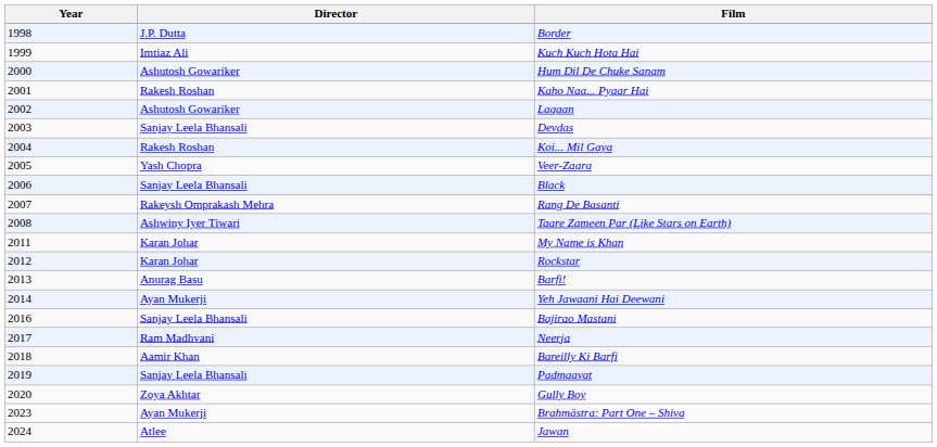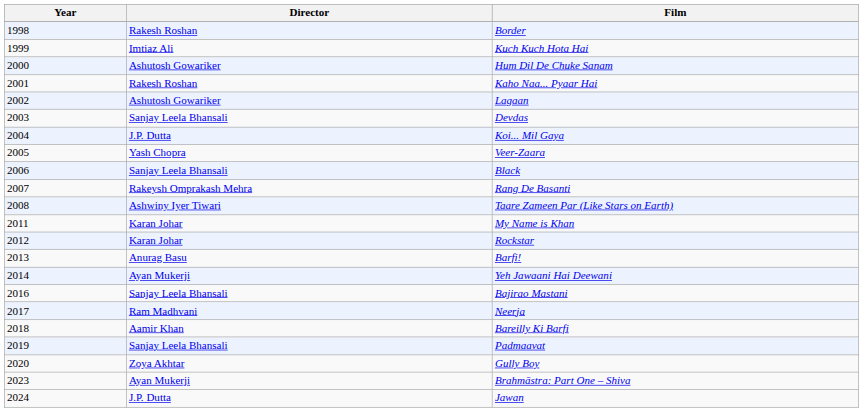 <table class="wikitable" style="width:98%;">
 <tr style="background:#bebebe;">
 <th style="width:10%;">Year</th>
 <th style="width:30%;">Director</th>
 <th style="width:30%;">Film</th>
 </tr>
 <tr>
 </tr>
 <tr bgcolor=#edf3fe>
 <td>1998</td>
-<td><a href='#'>J.P. Dutta</a></td>
+<td><a href='#'>Rakesh Roshan</a></td>
 <td><em><a href='#'>Border</a></em></td>
 </tr>
 <tr>
 <td>1999</td>
 <td><a href='#'>Imtiaz Ali</a></td>
 <td><em><a href='#'>Kuch Kuch Hota Hai</a></em></td>
 </tr>
 <tr bgcolor=#edf3fe>
 <td>2000</td>
 <td><a href='#'>Ashutosh Gowariker</a></td>
 <td><em><a href='#'>Hum Dil De Chuke Sanam</a></em></td>
 </tr>
 <tr>
 <td>2001</td>
 <td><a href='#'>Rakesh Roshan</a></td>
 <td><em><a href='#'>Kaho Naa... Pyaar Hai</a></em></td>
 </tr>
 <tr bgcolor=#edf3fe>
 <td>2002</td>
 <td><a href='#'>Ashutosh Gowariker</a></td>
 <td><em><a href='#'>Lagaan</a></em></td>
 </tr>
 <tr>
 <td>2003</td>
 <td><a href='#'>Sanjay Leela Bhansali</a></td>
 <td><em><a href='#'>Devdas</a></em></td>
 </tr>
 <tr bgcolor=#edf3fe>
 <td>2004</td>
-<td><a href='#'>Rakesh Roshan</a></td>
+<td><a href='#'>J.P. Dutta</a></td>
 <td><em><a href='#'>Koi... Mil Gaya</a></em></td>
 </tr>
 <tr>
 <td>2005</td>
 <td><a href='#'>Yash Chopra</a></td>
 <td><em><a href='#'>Veer-Zaara</a></em></td>
 </tr>
 <tr bgcolor=#edf3fe>
 <td>2006</td>
 <td><a href='#'>Sanjay Leela Bhansali</a></td>
 <td><em><a href='#'>Black</a></em></td>
 </tr>
 <tr>
 <td>2007</td>
 <td><a href='#'>Rakeysh Omprakash Mehra</a></td>
 <td><em><a href='#'>Rang De Basanti</a></em></td>
 </tr>
 <tr bgcolor=#edf3fe>
 <td>2008</td>
 <td><a href='#'>Ashwiny Iyer Tiwari</a></td>
 <td><em><a href='#'>Taare Zameen Par (Like Stars on Earth)</a></em></td>
 </tr>
 <tr>
 <td>2011</td>
 <td><a href='#'>Karan Johar</a></td>
 <td><em><a href='#'>My Name is Khan</a></em></td>
 </tr>
 <tr bgcolor=#edf3fe>
 <td>2012</td>
 <td><a href='#'>Karan Johar</a></td>
 <td><em><a href='#'>Rockstar</a></em></td>
 </tr>
 <tr>
 <td>2013</td>
 <td><a href='#'>Anurag Basu</a></td>
 <td><em><a href='#'>Barfi!</a></em></td>
 </tr>
 <tr bgcolor="#edf3fe">
 <td>2014</td>
 <td><a href='#'>Ayan Mukerji</a></td>
 <td><em><a href='#'>Yeh Jawaani Hai Deewani</a></em></td>
 </tr>
 <tr>
 <td>2016</td>
 <td><a href='#'>Sanjay Leela Bhansali</a></td>
 <td><em><a href='#'>Bajirao Mastani</a></em></td>
 </tr>
 <tr bgcolor="#edf3fe">
 <td>2017</td>
 <td><a href='#'>Ram Madhvani</a></td>
 <td><em><a href='#'>Neerja</a></em></td>
 </tr>
 <tr>
 <td>2018</td>
 <td><a href='#'>Aamir Khan</a></td>
 <td><em><a href='#'>Bareilly Ki Barfi</a></em></td>
 </tr>
 <tr bgcolor="#edf3fe">
 <td>2019</td>
 <td><a href='#'>Sanjay Leela Bhansali</a></td>
 <td><em><a href='#'>Padmaavat</a></em></td>
 </tr>
 <tr>
 <td>2020</td>
 <td><a href='#'>Zoya Akhtar</a></td>
 <td><em><a href='#'>Gully Boy</a></em></td>
 </tr>
 <tr>
 <td>2023</td>
 <td><a href='#'>Ayan Mukerji</a></td>
 <td><em><a href='#'>Brahmāstra: Part One – Shiva</a></em></td>
 </tr>
 <tr>
 <td>2024</td>
-<td><a href='#'>Atlee</a></td>
+<td><a href='#'>J.P. Dutta</a></td>
 <td><em><a href='#'>Jawan</a></em></td>
 </tr>
 </table>
